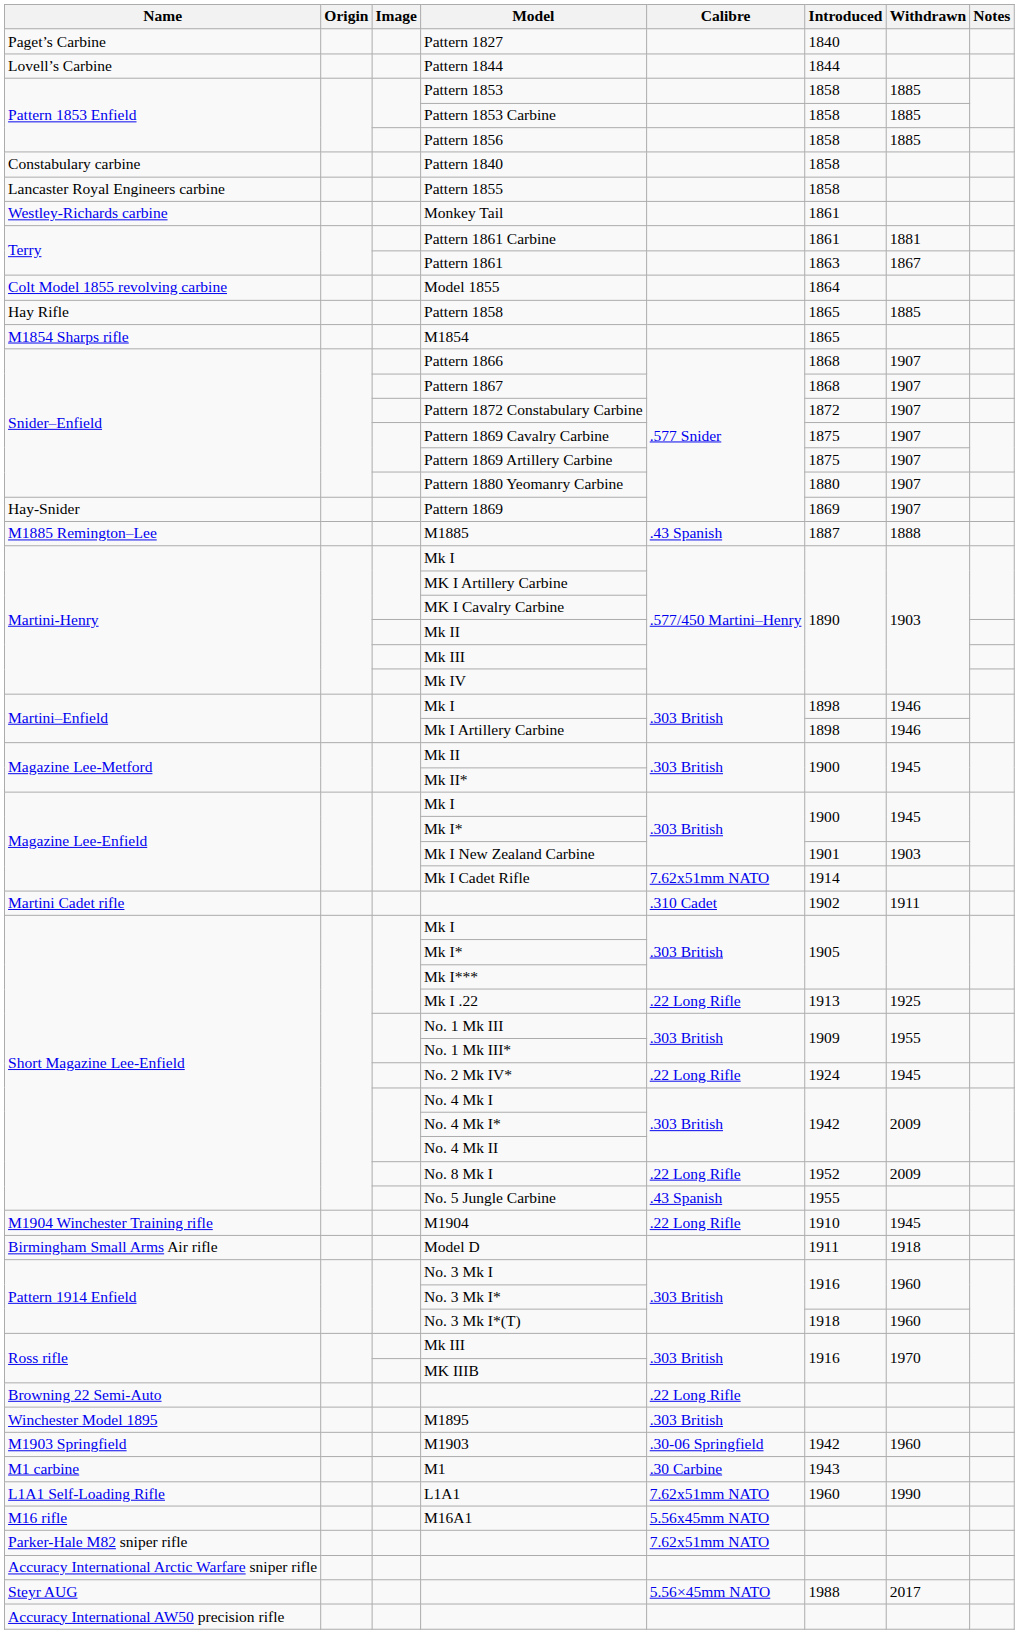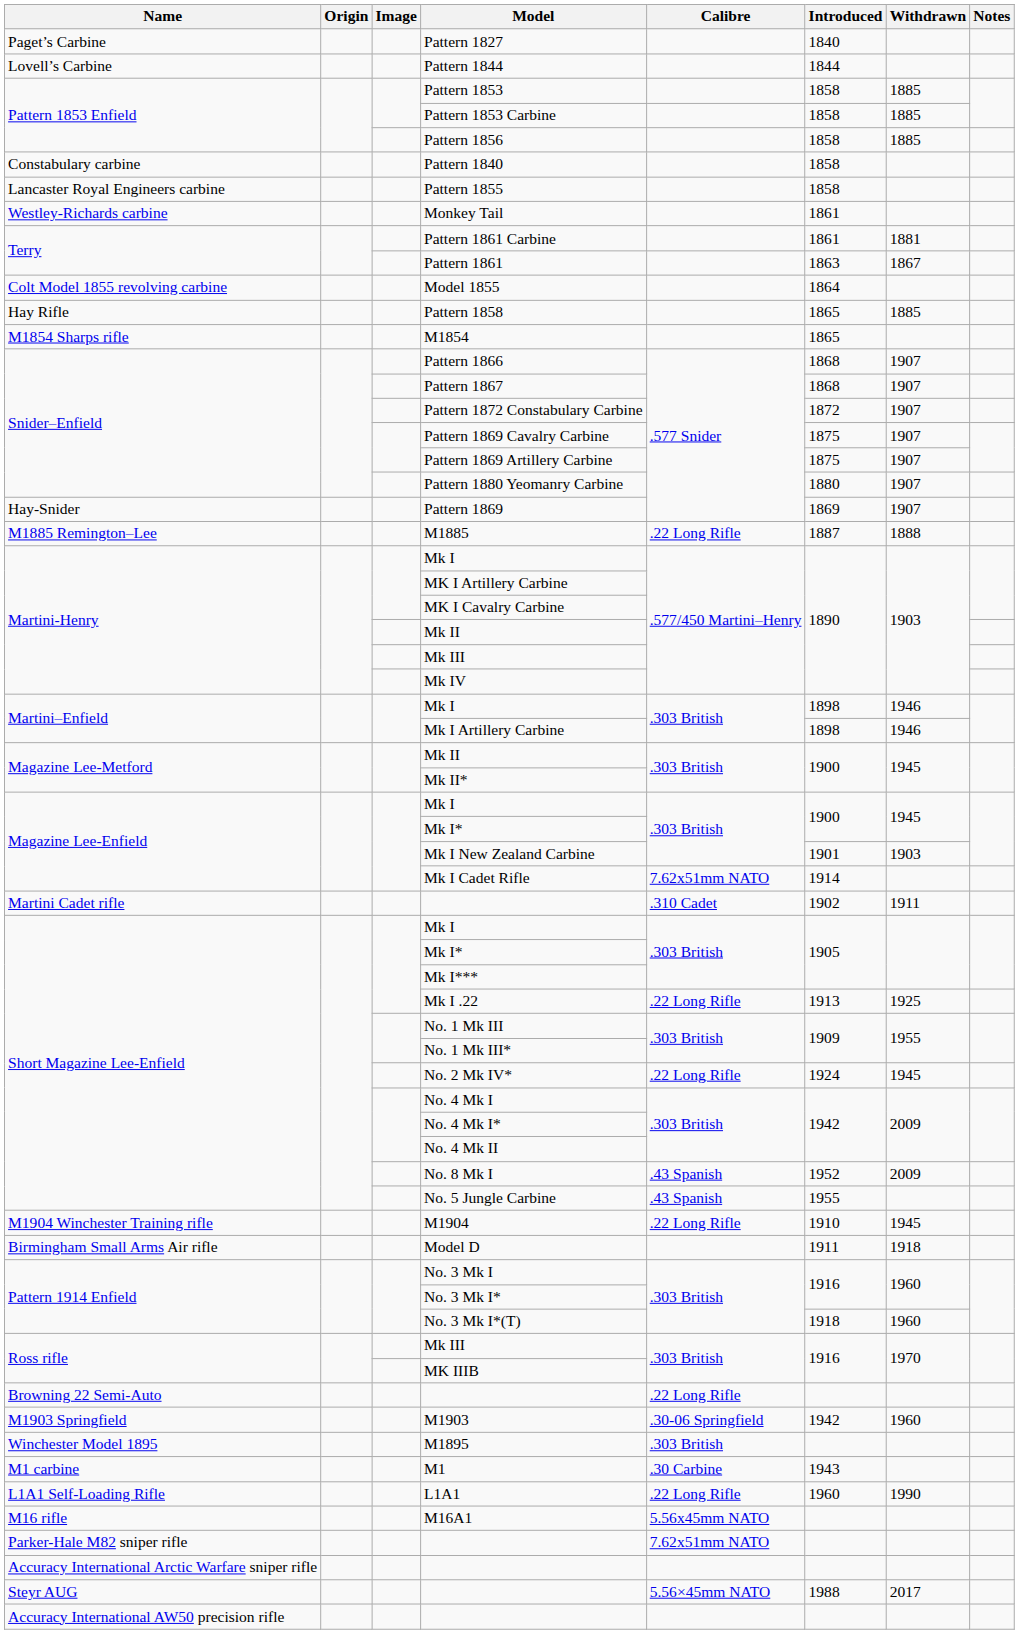 <table class="wikitable">
 <tr>
 <th>Name</th>
 <th>Origin</th>
 <th>Image</th>
 <th>Model</th>
 <th>Calibre</th>
 <th>Introduced</th>
 <th>Withdrawn</th>
 <th>Notes</th>
 </tr>
 <tr>
 <td>Paget’s Carbine</td>
 <td></td>
 <td></td>
 <td>Pattern 1827</td>
 <td></td>
 <td>1840</td>
 <td></td>
 <td></td>
 </tr>
 <tr>
 <td>Lovell’s Carbine</td>
 <td></td>
 <td></td>
 <td>Pattern 1844</td>
 <td></td>
 <td>1844</td>
 <td></td>
 <td></td>
 </tr>
 <tr>
 <td rowspan="3"><a href='#'>Pattern 1853 Enfield</a></td>
 <td rowspan="3"></td>
 <td rowspan="2"></td>
 <td>Pattern 1853</td>
 <td></td>
 <td>1858</td>
 <td>1885</td>
 <td rowspan="2"></td>
 </tr>
 <tr>
 <td>Pattern 1853 Carbine</td>
 <td></td>
 <td>1858</td>
 <td>1885</td>
 </tr>
 <tr>
 <td></td>
 <td>Pattern 1856</td>
 <td></td>
 <td>1858</td>
 <td>1885</td>
 <td></td>
 </tr>
 <tr>
 <td>Constabulary carbine</td>
 <td></td>
 <td></td>
 <td>Pattern 1840</td>
 <td></td>
 <td>1858</td>
 <td></td>
 <td></td>
 </tr>
 <tr>
 <td>Lancaster Royal Engineers carbine</td>
 <td></td>
 <td></td>
 <td>Pattern 1855</td>
 <td></td>
 <td>1858</td>
 <td></td>
 <td></td>
 </tr>
 <tr>
 <td><a href='#'>Westley-Richards carbine</a></td>
 <td></td>
 <td></td>
 <td>Monkey Tail</td>
 <td></td>
 <td>1861</td>
 <td></td>
 <td></td>
 </tr>
 <tr>
 <td rowspan="2"><a href='#'>Terry</a></td>
 <td rowspan="2"></td>
 <td></td>
 <td>Pattern 1861 Carbine</td>
 <td></td>
 <td>1861</td>
 <td>1881</td>
 <td></td>
 </tr>
 <tr>
 <td></td>
 <td>Pattern 1861</td>
 <td></td>
 <td>1863</td>
 <td>1867</td>
 <td></td>
 </tr>
 <tr>
 <td><a href='#'>Colt Model 1855 revolving carbine</a></td>
 <td></td>
 <td></td>
 <td>Model 1855</td>
 <td></td>
 <td>1864</td>
 <td></td>
 <td></td>
 </tr>
 <tr>
 <td>Hay Rifle</td>
 <td></td>
 <td></td>
 <td>Pattern 1858</td>
 <td></td>
 <td>1865</td>
 <td>1885</td>
 <td></td>
 </tr>
 <tr>
 <td><a href='#'>M1854 Sharps rifle</a></td>
 <td></td>
 <td></td>
 <td>M1854</td>
 <td></td>
 <td>1865</td>
 <td></td>
 <td></td>
 </tr>
 <tr>
 <td rowspan="6"><a href='#'>Snider–Enfield</a></td>
 <td rowspan="6"></td>
 <td></td>
 <td>Pattern 1866</td>
 <td rowspan="7"><a href='#'>.577 Snider</a></td>
 <td>1868</td>
 <td>1907</td>
 <td></td>
 </tr>
 <tr>
 <td></td>
 <td>Pattern 1867</td>
 <td>1868</td>
 <td>1907</td>
 <td></td>
 </tr>
 <tr>
 <td></td>
 <td>Pattern 1872 Constabulary Carbine</td>
 <td>1872</td>
 <td>1907</td>
 <td></td>
 </tr>
 <tr>
 <td rowspan="2"></td>
 <td>Pattern 1869 Cavalry Carbine</td>
 <td>1875</td>
 <td>1907</td>
 <td rowspan="2"></td>
 </tr>
 <tr>
 <td>Pattern 1869 Artillery Carbine</td>
 <td>1875</td>
 <td>1907</td>
 </tr>
 <tr>
 <td></td>
 <td>Pattern 1880 Yeomanry Carbine</td>
 <td>1880</td>
 <td>1907</td>
 <td></td>
 </tr>
 <tr>
 <td>Hay-Snider</td>
 <td></td>
 <td></td>
 <td>Pattern 1869</td>
 <td>1869</td>
 <td>1907</td>
 <td></td>
 </tr>
 <tr>
 <td><a href='#'>M1885 Remington–Lee</a></td>
 <td></td>
 <td></td>
 <td>M1885</td>
-<td><a href='#'>.43 Spanish</a></td>
+<td><a href='#'>.22 Long Rifle</a></td>
 <td>1887</td>
 <td>1888</td>
 <td></td>
 </tr>
 <tr>
 <td rowspan="6"><a href='#'>Martini-Henry</a></td>
 <td rowspan="6"></td>
 <td rowspan="3"></td>
 <td>Mk I</td>
 <td rowspan="6"><a href='#'>.577/450 Martini–Henry</a></td>
 <td rowspan="6">1890</td>
 <td rowspan="6">1903</td>
 <td rowspan="3"></td>
 </tr>
 <tr>
 <td>MK I Artillery Carbine</td>
 </tr>
 <tr>
 <td>MK I Cavalry Carbine</td>
 </tr>
 <tr>
 <td></td>
 <td>Mk II</td>
 <td></td>
 </tr>
 <tr>
 <td></td>
 <td>Mk III</td>
 <td></td>
 </tr>
 <tr>
 <td></td>
 <td>Mk IV</td>
 <td></td>
 </tr>
 <tr>
 <td rowspan="2"><a href='#'>Martini–Enfield</a></td>
 <td rowspan="2"></td>
 <td rowspan="2"></td>
 <td>Mk I</td>
 <td rowspan="2"><a href='#'>.303 British</a></td>
 <td>1898</td>
 <td>1946</td>
 <td rowspan="2"></td>
 </tr>
 <tr>
 <td>Mk I Artillery Carbine</td>
 <td>1898</td>
 <td>1946</td>
 </tr>
 <tr>
 <td rowspan="2"><a href='#'>Magazine Lee-Metford</a></td>
 <td rowspan="2"></td>
 <td rowspan="2"></td>
 <td>Mk II</td>
 <td rowspan="2"><a href='#'>.303 British</a></td>
 <td rowspan="2">1900</td>
 <td rowspan="2">1945</td>
 <td rowspan="2"></td>
 </tr>
 <tr>
 <td>Mk II*</td>
 </tr>
 <tr>
 <td rowspan="4"><a href='#'>Magazine Lee-Enfield</a></td>
 <td rowspan="4"></td>
 <td rowspan="4"></td>
 <td>Mk I</td>
 <td rowspan="3"><a href='#'>.303 British</a></td>
 <td rowspan="2">1900</td>
 <td rowspan="2">1945</td>
 <td rowspan="3"></td>
 </tr>
 <tr>
 <td>Mk I*</td>
 </tr>
 <tr>
 <td>Mk I New Zealand Carbine</td>
 <td>1901</td>
 <td>1903</td>
 </tr>
 <tr>
 <td>Mk I Cadet Rifle</td>
 <td><a href='#'>7.62x51mm NATO</a></td>
 <td>1914</td>
 <td></td>
 <td></td>
 </tr>
 <tr>
 <td><a href='#'>Martini Cadet rifle</a></td>
 <td></td>
 <td></td>
 <td></td>
 <td><a href='#'>.310 Cadet</a></td>
 <td>1902</td>
 <td>1911</td>
 <td></td>
 </tr>
 <tr>
 <td rowspan="12"><a href='#'>Short Magazine Lee-Enfield</a></td>
 <td rowspan="12"></td>
 <td rowspan="4"></td>
 <td>Mk I</td>
 <td rowspan="3"><a href='#'>.303 British</a></td>
 <td rowspan="3">1905</td>
 <td rowspan="3"></td>
 <td rowspan="3"></td>
 </tr>
 <tr>
 <td>Mk I*</td>
 </tr>
 <tr>
 <td>Mk I***</td>
 </tr>
 <tr>
 <td>Mk I .22</td>
 <td><a href='#'>.22 Long Rifle</a></td>
 <td>1913</td>
 <td>1925</td>
 <td></td>
 </tr>
 <tr>
 <td rowspan="2"></td>
 <td>No. 1 Mk III</td>
 <td rowspan="2"><a href='#'>.303 British</a></td>
 <td rowspan="2">1909</td>
 <td rowspan="2">1955</td>
 <td rowspan="2"></td>
 </tr>
 <tr>
 <td>No. 1 Mk III*</td>
 </tr>
 <tr>
 <td></td>
 <td>No. 2 Mk IV*</td>
 <td><a href='#'>.22 Long Rifle</a></td>
 <td>1924</td>
 <td>1945</td>
 <td></td>
 </tr>
 <tr>
 <td rowspan="3"></td>
 <td>No. 4 Mk I</td>
 <td rowspan="3"><a href='#'>.303 British</a></td>
 <td rowspan="3">1942</td>
 <td rowspan="3">2009</td>
 <td rowspan="3"></td>
 </tr>
 <tr>
 <td>No. 4 Mk I*</td>
 </tr>
 <tr>
 <td>No. 4 Mk II</td>
 </tr>
 <tr>
 <td></td>
 <td>No. 8 Mk I</td>
-<td><a href='#'>.22 Long Rifle</a></td>
+<td><a href='#'>.43 Spanish</a></td>
 <td>1952</td>
 <td>2009</td>
 <td></td>
 </tr>
 <tr>
 <td></td>
 <td>No. 5 Jungle Carbine</td>
 <td><a href='#'>.43 Spanish</a></td>
 <td>1955</td>
 <td></td>
 <td></td>
 </tr>
 <tr>
 <td><a href='#'>M1904 Winchester Training rifle</a></td>
 <td></td>
 <td></td>
 <td>M1904</td>
 <td><a href='#'>.22 Long Rifle</a></td>
 <td>1910</td>
 <td>1945</td>
 <td></td>
 </tr>
 <tr>
 <td><a href='#'>Birmingham Small Arms</a> Air rifle</td>
 <td></td>
 <td></td>
 <td>Model D</td>
 <td></td>
 <td>1911</td>
 <td>1918</td>
 <td></td>
 </tr>
 <tr>
 <td rowspan="3"><a href='#'>Pattern 1914 Enfield</a></td>
 <td rowspan="3"></td>
 <td rowspan="3"></td>
 <td>No. 3 Mk I</td>
 <td rowspan="3"><a href='#'>.303 British</a></td>
 <td rowspan="2">1916</td>
 <td rowspan="2">1960</td>
 <td rowspan="3"></td>
 </tr>
 <tr>
 <td>No. 3 Mk I*</td>
 </tr>
 <tr>
 <td>No. 3 Mk I*(T)</td>
 <td>1918</td>
 <td>1960</td>
 </tr>
 <tr>
 <td rowspan="2"><a href='#'>Ross rifle</a></td>
 <td rowspan="2"></td>
 <td></td>
 <td>Mk III</td>
 <td rowspan="2"><a href='#'>.303 British</a></td>
 <td rowspan="2">1916</td>
 <td rowspan="2">1970</td>
 <td rowspan="2"></td>
 </tr>
 <tr>
 <td></td>
 <td>MK IIIB</td>
 </tr>
 <tr>
 <td><a href='#'>Browning 22 Semi-Auto</a></td>
 <td></td>
 <td></td>
 <td></td>
 <td><a href='#'>.22 Long Rifle</a></td>
 <td></td>
 <td></td>
 <td></td>
 </tr>
 <tr>
+<td><a href='#'>M1903 Springfield</a></td>
+<td></td>
+<td></td>
+<td>M1903</td>
+<td><a href='#'>.30-06 Springfield</a></td>
+<td>1942</td>
+<td>1960</td>
+<td></td>
+</tr>
+<tr>
 <td><a href='#'>Winchester Model 1895</a></td>
 <td></td>
 <td></td>
 <td>M1895</td>
 <td><a href='#'>.303 British</a></td>
 <td></td>
 <td></td>
-<td></td>
-</tr>
-<tr>
-<td><a href='#'>M1903 Springfield</a></td>
-<td></td>
-<td></td>
-<td>M1903</td>
-<td><a href='#'>.30-06 Springfield</a></td>
-<td>1942</td>
-<td>1960</td>
 <td></td>
 </tr>
 <tr>
 <td><a href='#'>M1 carbine</a></td>
 <td></td>
 <td></td>
 <td>M1</td>
 <td><a href='#'>.30 Carbine</a></td>
 <td>1943</td>
 <td></td>
 <td></td>
 </tr>
 <tr>
 <td><a href='#'>L1A1 Self-Loading Rifle</a></td>
 <td></td>
 <td></td>
 <td>L1A1</td>
-<td><a href='#'>7.62x51mm NATO</a></td>
+<td><a href='#'>.22 Long Rifle</a></td>
 <td>1960</td>
 <td>1990</td>
 <td></td>
 </tr>
 <tr>
 <td><a href='#'>M16 rifle</a></td>
 <td></td>
 <td></td>
 <td>M16A1</td>
 <td><a href='#'>5.56x45mm NATO</a></td>
 <td></td>
 <td></td>
 <td></td>
 </tr>
 <tr>
 <td><a href='#'>Parker-Hale M82</a> sniper rifle</td>
 <td></td>
 <td></td>
 <td></td>
 <td><a href='#'>7.62x51mm NATO</a></td>
 <td></td>
 <td></td>
 <td></td>
 </tr>
 <tr>
 <td><a href='#'>Accuracy International Arctic Warfare</a> sniper rifle</td>
 <td></td>
 <td></td>
 <td></td>
 <td></td>
 <td></td>
 <td></td>
 <td></td>
 </tr>
 <tr>
 <td><a href='#'>Steyr AUG</a></td>
 <td></td>
 <td></td>
 <td></td>
 <td><a href='#'>5.56×45mm NATO</a></td>
 <td>1988</td>
 <td>2017</td>
 <td></td>
 </tr>
 <tr>
 <td><a href='#'>Accuracy International AW50</a> precision rifle</td>
 <td></td>
 <td></td>
 <td></td>
 <td></td>
 <td></td>
 <td></td>
 <td></td>
 </tr>
 </table>
